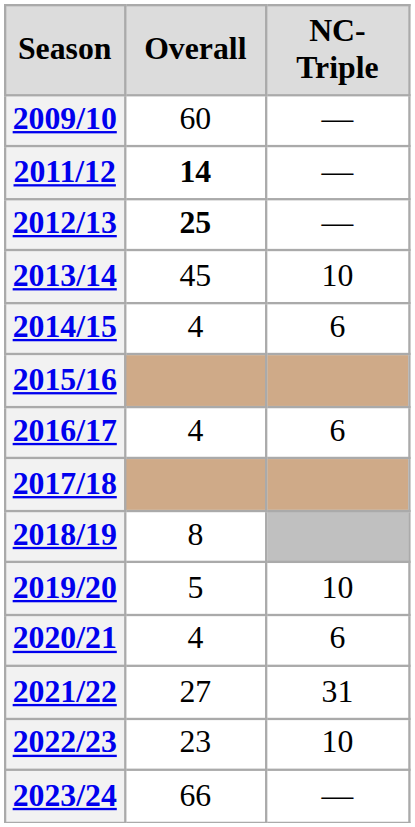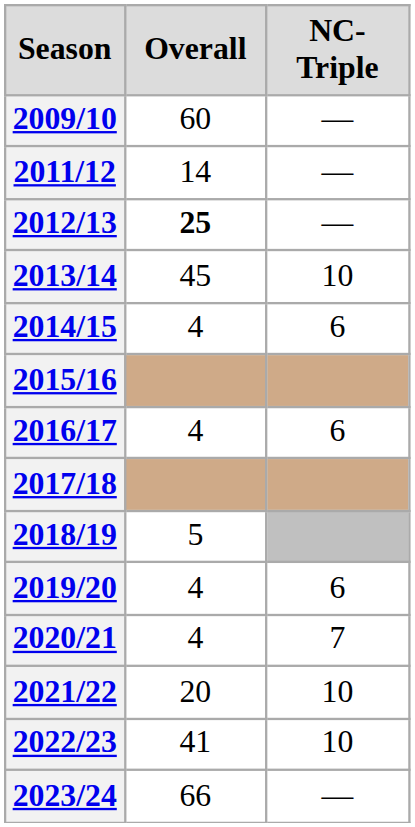 <table class="wikitable plainrowheaders" style="background:#fff; font-size:86%; border:gray solid 1px; border-collapse:collapse;">
 <tr style="background:#ccc; text-align:center;">
 <th scope="col" style="background:#dcdcdc; width:45px;">Season</th>
 <th scope="col" style="background:#dcdcdc; width:55px;">Overall</th>
 <th scope="col" style="background:#dcdcdc; width:55px;">NC-Triple</th>
 </tr>
 <tr>
 <th scope=row align=center><a href='#'>2009/10</a></th>
 <td align=center>60</td>
 <td align=center>—</td>
 </tr>
 <tr>
 <th scope=row align=center><a href='#'>2011/12</a></th>
-<td align=center><strong>14</strong></td>
+<td align=center>14</td>
 <td align=center>—</td>
 </tr>
 <tr>
 <th scope=row align=center><a href='#'>2012/13</a></th>
 <td align=center><strong>25</strong></td>
 <td align=center>—</td>
 </tr>
 <tr>
 <th scope=row align=center><a href='#'>2013/14</a></th>
 <td align=center>45</td>
 <td align=center>10</td>
 </tr>
 <tr>
 <th scope=row align=center><a href='#'>2014/15</a></th>
 <td align=center>4</td>
 <td align=center>6</td>
 </tr>
 <tr>
 <th scope=row align=center><a href='#'>2015/16</a></th>
 <td align=center style="background:#cfaa88;"></td>
 <td align=center style="background:#cfaa88;"></td>
 </tr>
 <tr>
 <th scope=row align=center><a href='#'>2016/17</a></th>
 <td align=center>4</td>
 <td align=center>6</td>
 </tr>
 <tr>
 <th scope=row align=center><a href='#'>2017/18</a></th>
 <td align=center style="background:#cfaa88;"></td>
 <td align=center style="background:#cfaa88;"></td>
 </tr>
 <tr>
 <th scope=row align=center><a href='#'>2018/19</a></th>
-<td align=center>8</td>
+<td align=center>5</td>
 <td align=center style="background:silver;"></td>
 </tr>
 <tr>
 <th scope=row align=center><a href='#'>2019/20</a></th>
-<td align=center>5</td>
-<td align=center>10</td>
+<td align=center>4</td>
+<td align=center>6</td>
 </tr>
 <tr>
 <th scope=row align=center><a href='#'>2020/21</a></th>
 <td align=center>4</td>
-<td align=center>6</td>
+<td align=center>7</td>
 </tr>
 <tr>
 <th scope=row align=center><a href='#'>2021/22</a></th>
-<td align=center>27</td>
-<td align=center>31</td>
+<td align=center>20</td>
+<td align=center>10</td>
 </tr>
 <tr>
 <th scope=row align=center><a href='#'>2022/23</a></th>
-<td align=center>23</td>
+<td align=center>41</td>
 <td align=center>10</td>
 </tr>
 <tr>
 <th scope=row align=center><a href='#'>2023/24</a></th>
 <td align=center>66</td>
 <td align=center>—</td>
 </tr>
 </table>
